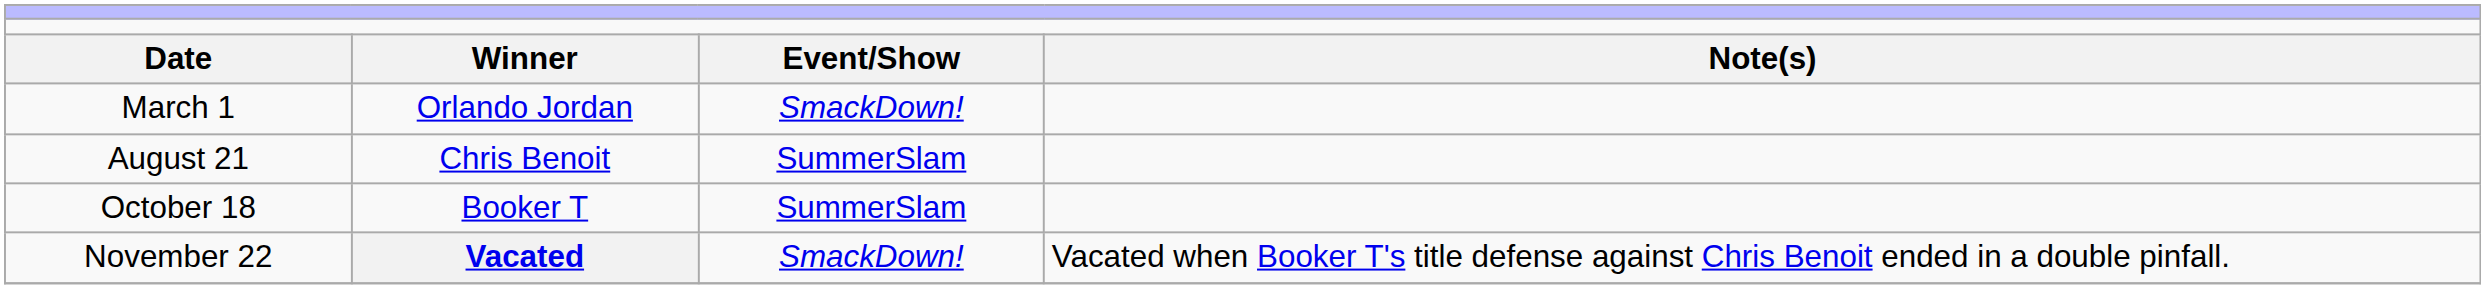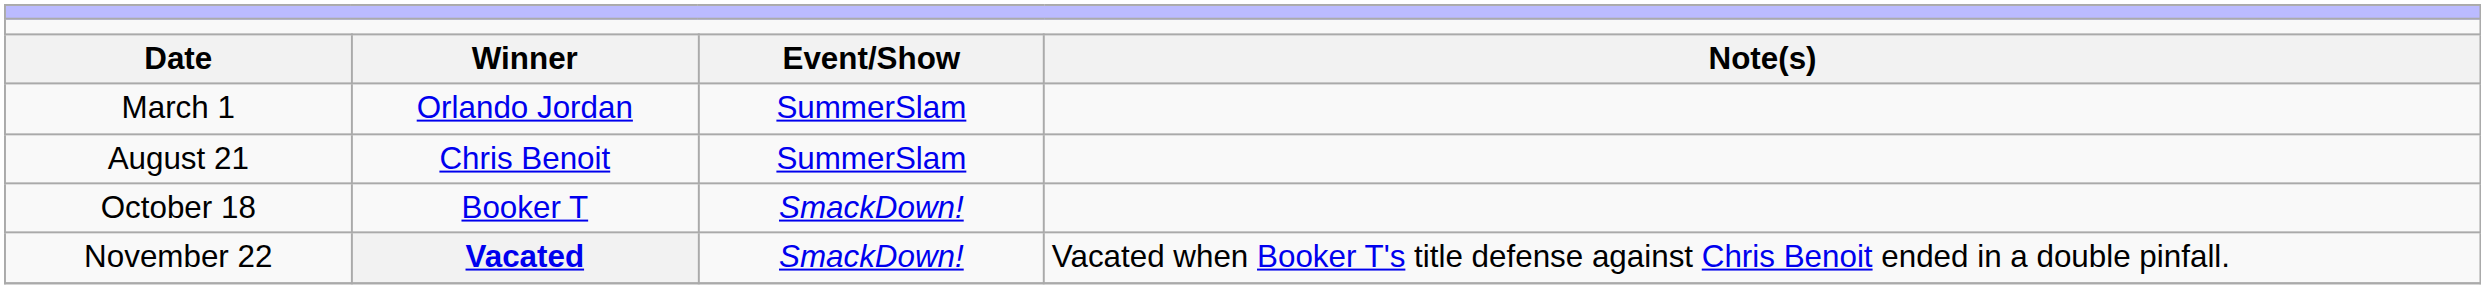 <table class="wikitable" style="text-align:center; width:100%;">
 <tr style="background:#BBF;">
 <td colspan="5"></td>
 </tr>
 <tr>
 <td colspan="5"><strong></strong></td>
 </tr>
 <tr>
 <th width=14%>Date</th>
 <th width=14%>Winner</th>
 <th width=14%>Event/Show</th>
 <th width=58%>Note(s)</th>
 </tr>
 <tr>
 <td>March 1<br></td>
 <td><a href='#'>Orlando Jordan</a></td>
-<td><em><a href='#'>SmackDown!</a></em></td>
+<td><a href='#'>SummerSlam</a></td>
 <td></td>
 </tr>
 <tr>
 <td>August 21</td>
 <td><a href='#'>Chris Benoit</a></td>
 <td><a href='#'>SummerSlam</a></td>
 <td></td>
 </tr>
 <tr>
 <td>October 18<br></td>
 <td><a href='#'>Booker T</a></td>
-<td><a href='#'>SummerSlam</a></td>
+<td><em><a href='#'>SmackDown!</a></em></td>
 <td></td>
 </tr>
 <tr>
 <td>November 22<br></td>
 <th><a href='#'>Vacated</a></th>
 <td><em><a href='#'>SmackDown!</a></em></td>
 <td align=left>Vacated when <a href='#'>Booker T's</a> title defense against <a href='#'>Chris Benoit</a> ended in a double pinfall.</td>
 </tr>
 <tr>
 </tr>
 </table>
